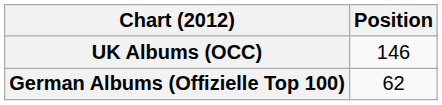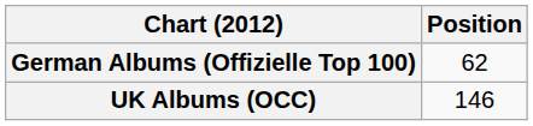 <table class="wikitable sortable plainrowheaders" style="text-align:center">
 <tr>
 <th>Chart (2012)</th>
 <th>Position</th>
 </tr>
 <tr>
+<th scope="row">German Albums (Offizielle Top 100)</th>
+<td>62</td>
+</tr>
+<tr>
 <th scope="row">UK Albums (OCC)</th>
 <td>146</td>
 </tr>
-<tr>
-<th scope="row">German Albums (Offizielle Top 100)</th>
-<td>62</td>
-</tr>
 </table>
